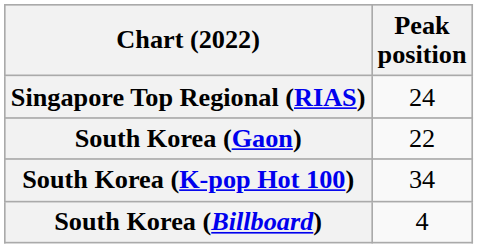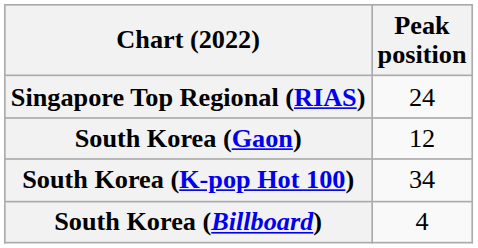 <table class="wikitable plainrowheaders sortable" style="text-align:center">
 <tr>
 <th scope="col">Chart (2022)</th>
 <th scope="col">Peak<br>position</th>
 </tr>
 <tr>
 <th scope="row">Singapore Top Regional (<a href='#'>RIAS</a>)</th>
 <td>24</td>
 </tr>
 <tr>
 <th scope="row">South Korea (<a href='#'>Gaon</a>)</th>
-<td>22</td>
+<td>12</td>
 </tr>
 <tr>
 <th scope="row">South Korea (<a href='#'>K-pop Hot 100</a>)</th>
 <td>34</td>
 </tr>
 <tr>
 <th scope="row">South Korea (<em><a href='#'>Billboard</a></em>)</th>
 <td>4</td>
 </tr>
 </table>
